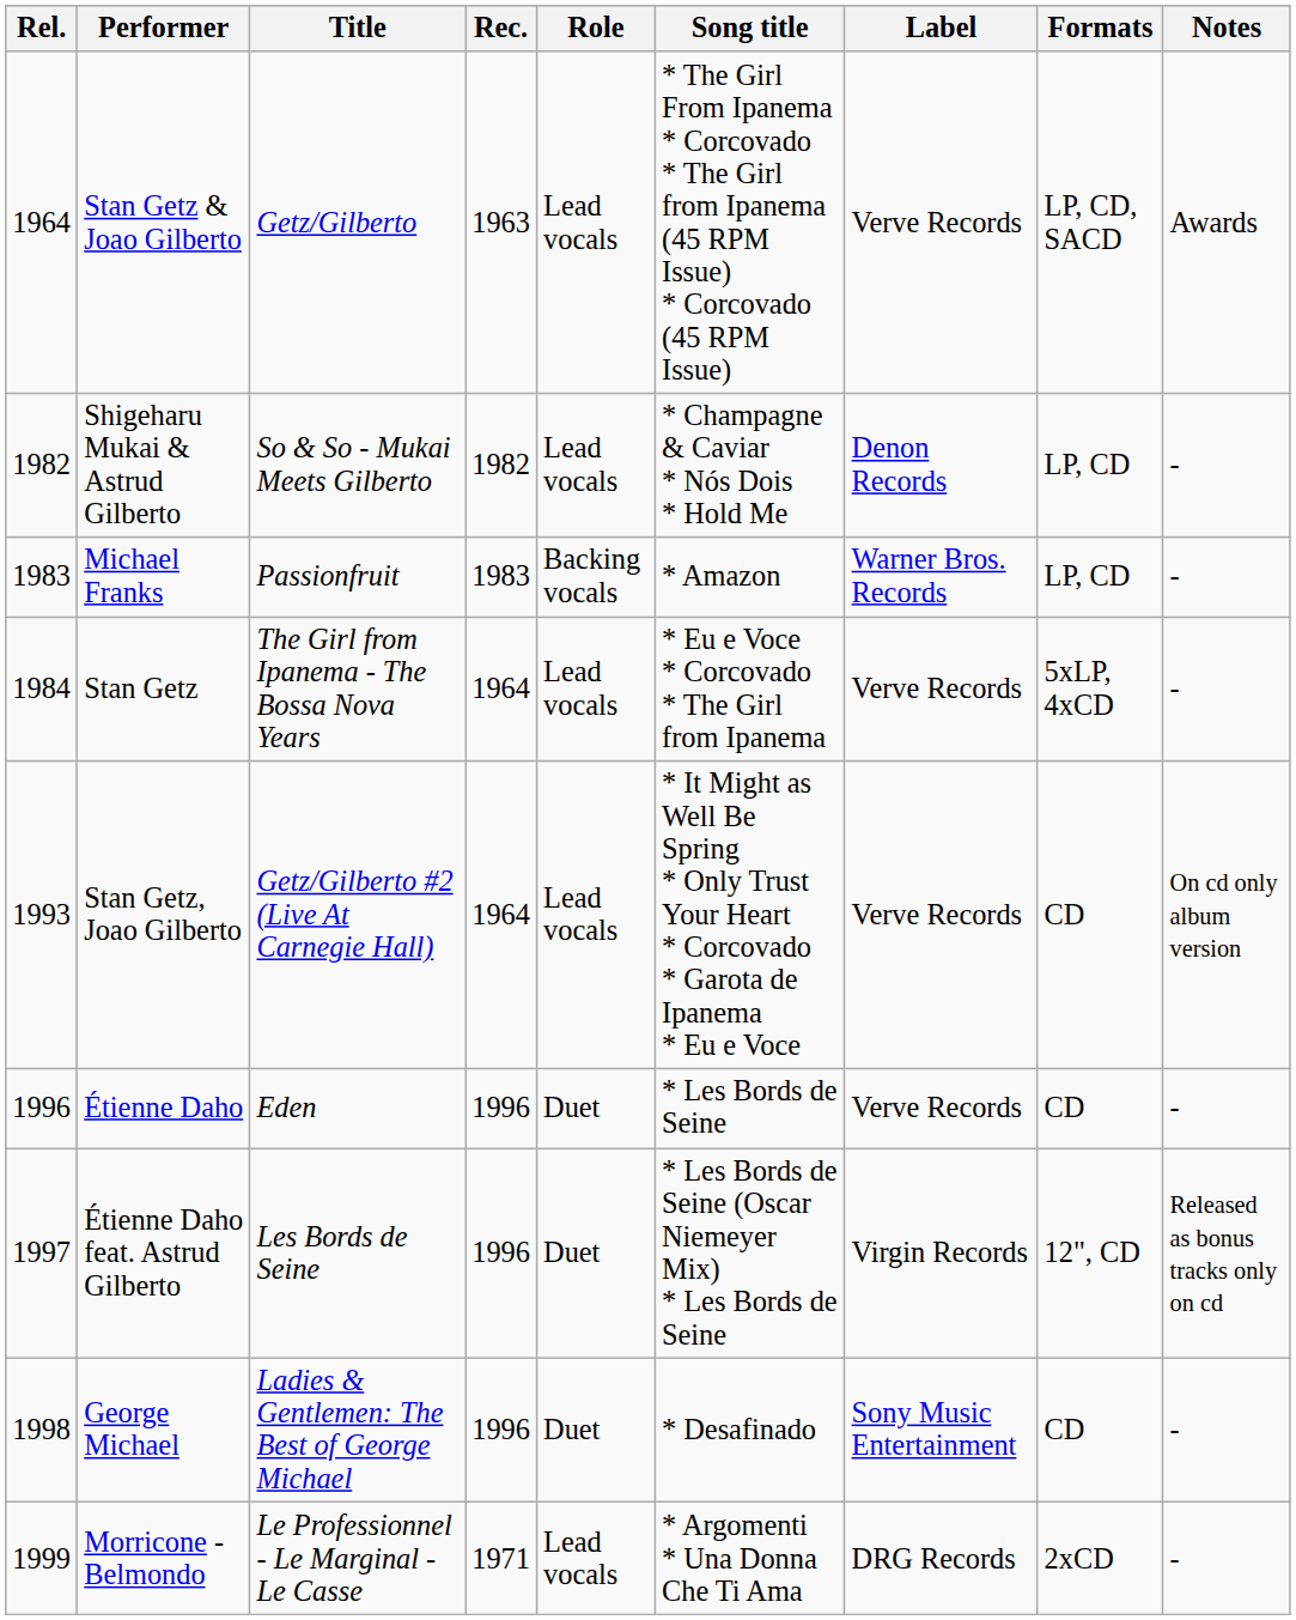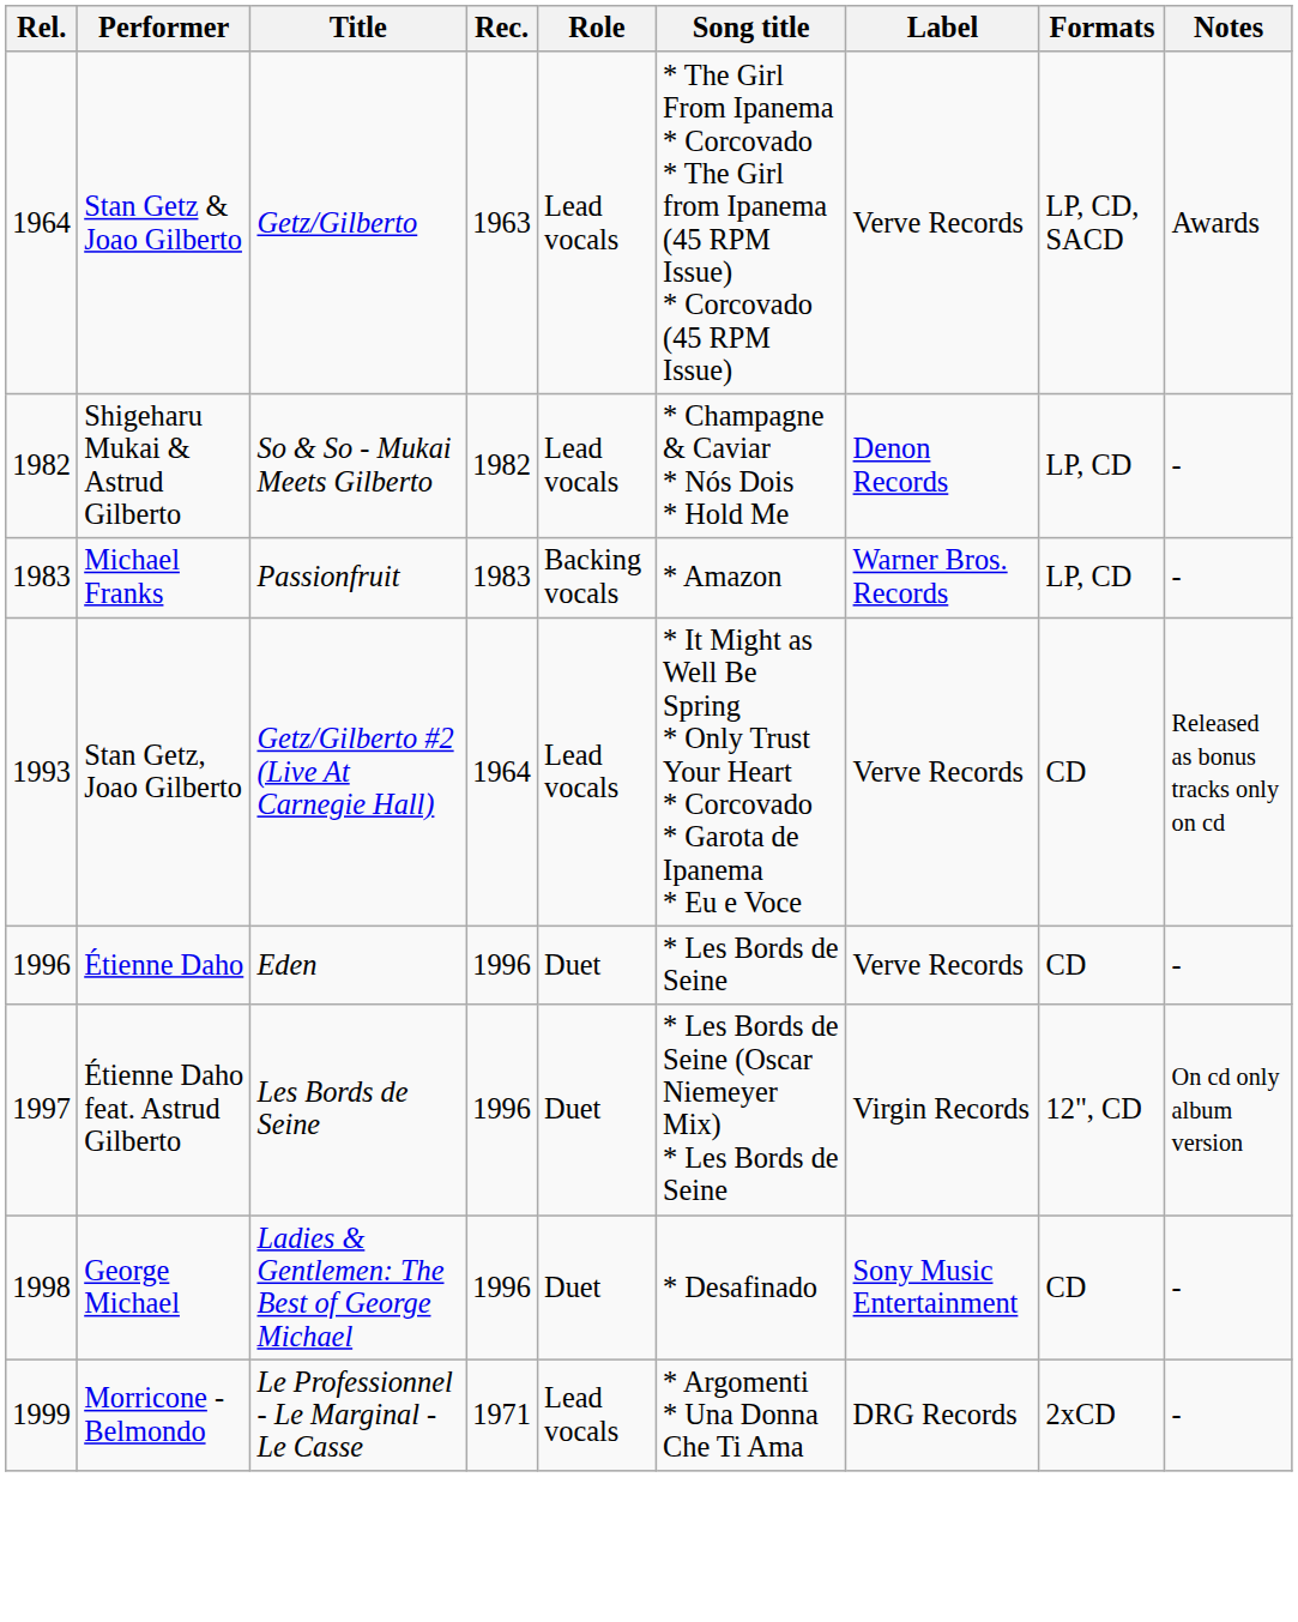 <table class="wikitable sortable" style="width:80%;">
 <tr>
 <th>Rel.</th>
 <th>Performer</th>
 <th>Title</th>
 <th>Rec.</th>
 <th>Role</th>
 <th>Song title</th>
 <th>Label</th>
 <th>Formats</th>
 <th>Notes</th>
 </tr>
 <tr>
 <td>1964</td>
 <td><a href='#'>Stan Getz</a> & <a href='#'>Joao Gilberto</a></td>
 <td><em><a href='#'>Getz/Gilberto</a></em></td>
 <td>1963</td>
 <td>Lead vocals</td>
 <td>* The Girl From Ipanema<br>* Corcovado<br>* The Girl from Ipanema (45 RPM Issue)<br>* Corcovado (45 RPM Issue)</td>
 <td>Verve Records</td>
 <td>LP, CD, SACD</td>
 <td>Awards</td>
 </tr>
 <tr>
 <td>1982</td>
 <td>Shigeharu Mukai & Astrud Gilberto</td>
 <td><em>So & So - Mukai Meets Gilberto</em></td>
 <td>1982</td>
 <td>Lead vocals</td>
 <td>* Champagne & Caviar<br>* Nós Dois<br>* Hold Me</td>
 <td><a href='#'>Denon Records</a></td>
 <td>LP, CD</td>
 <td>-</td>
 </tr>
 <tr>
 <td>1983</td>
 <td><a href='#'>Michael Franks</a></td>
 <td><em>Passionfruit</em></td>
 <td>1983</td>
 <td>Backing vocals</td>
 <td>* Amazon</td>
 <td><a href='#'>Warner Bros. Records</a></td>
 <td>LP, CD</td>
 <td>-</td>
 </tr>
 <tr>
-<td>1984</td>
-<td>Stan Getz</td>
-<td><em>The Girl from Ipanema - The Bossa Nova Years</em></td>
-<td>1964</td>
-<td>Lead vocals</td>
-<td>* Eu e Voce<br>* Corcovado<br>* The Girl from Ipanema</td>
-<td>Verve Records</td>
-<td>5xLP, 4xCD</td>
-<td>-</td>
-</tr>
-<tr>
 <td>1993</td>
 <td>Stan Getz, Joao Gilberto</td>
 <td><em><a href='#'>Getz/Gilberto #2 (Live At Carnegie Hall)</a></em></td>
 <td>1964</td>
 <td>Lead vocals</td>
 <td>* It Might as Well Be Spring<br>* Only Trust Your Heart<br>* Corcovado<br>* Garota de Ipanema<br>* Eu e Voce</td>
 <td>Verve Records</td>
 <td>CD</td>
-<td><small>On cd only album version</small></td>
+<td><small>Released as bonus tracks only on cd</small></td>
 </tr>
 <tr>
 <td>1996</td>
 <td><a href='#'>Étienne Daho</a></td>
 <td><em>Eden</em></td>
 <td>1996</td>
 <td>Duet</td>
 <td>* Les Bords de Seine</td>
 <td>Verve Records</td>
 <td>CD</td>
 <td>-</td>
 </tr>
 <tr>
 <td>1997</td>
 <td>Étienne Daho feat. Astrud Gilberto</td>
 <td><em>Les Bords de Seine</em></td>
 <td>1996</td>
 <td>Duet</td>
 <td>* Les Bords de Seine (Oscar Niemeyer Mix)<br>* Les Bords de Seine</td>
 <td>Virgin Records</td>
 <td>12", CD</td>
-<td><small>Released as bonus tracks only on cd</small></td>
+<td><small>On cd only album version</small></td>
 </tr>
 <tr>
 <td>1998</td>
 <td><a href='#'>George Michael</a></td>
 <td><em><a href='#'>Ladies & Gentlemen: The Best of George Michael</a></em></td>
 <td>1996</td>
 <td>Duet</td>
 <td>* Desafinado</td>
 <td><a href='#'>Sony Music Entertainment</a></td>
 <td>CD</td>
 <td>-</td>
 </tr>
 <tr>
 <td>1999</td>
 <td><a href='#'>Morricone</a> - <a href='#'>Belmondo</a></td>
 <td><em>Le Professionnel - Le Marginal - Le Casse</em></td>
 <td>1971</td>
 <td>Lead vocals</td>
 <td>* Argomenti<br>* Una Donna Che Ti Ama</td>
 <td>DRG Records</td>
 <td>2xCD</td>
 <td>-</td>
 </tr>
 </table>
